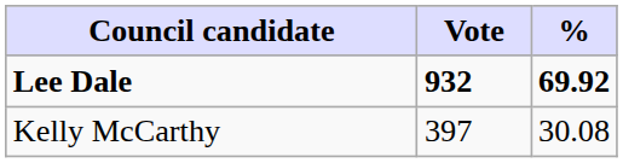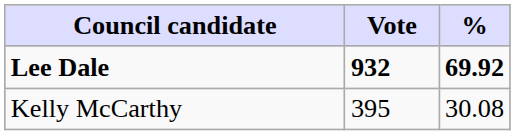 <table class="wikitable">
 <tr>
 <th style="background:#ddf; width:200px;">Council candidate</th>
 <th style="background:#ddf; width:50px;">Vote</th>
 <th style="background:#ddf; width:30px;">%</th>
 </tr>
 <tr>
 <td><strong>Lee Dale</strong></td>
 <td><strong>932</strong></td>
 <td><strong>69.92</strong></td>
 </tr>
 <tr>
 <td>Kelly McCarthy</td>
-<td>397</td>
+<td>395</td>
 <td>30.08</td>
 </tr>
 </table>
